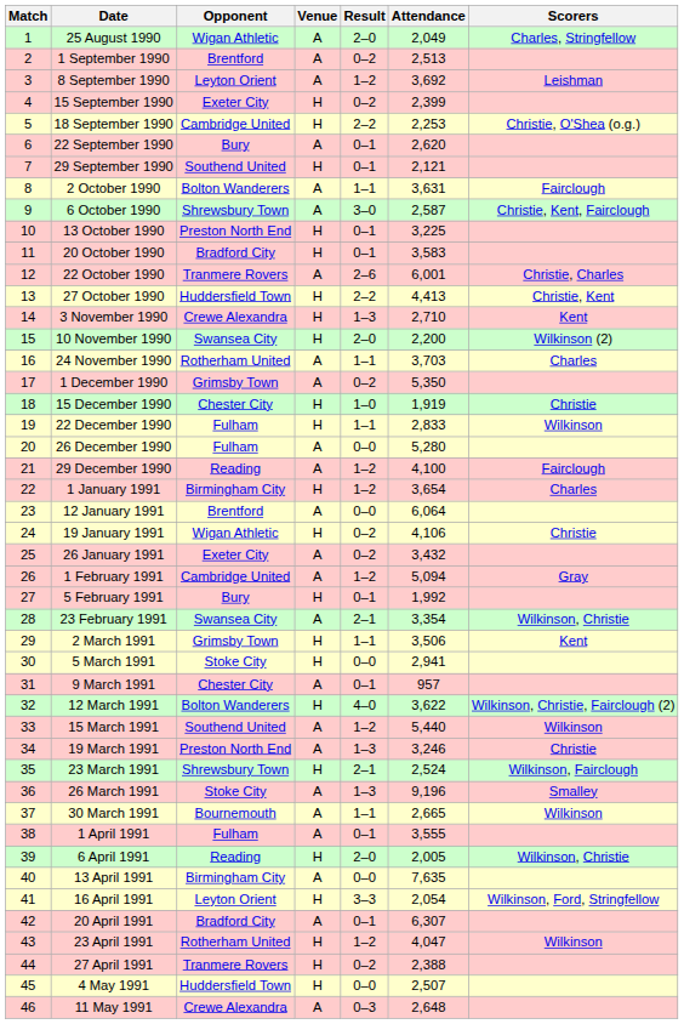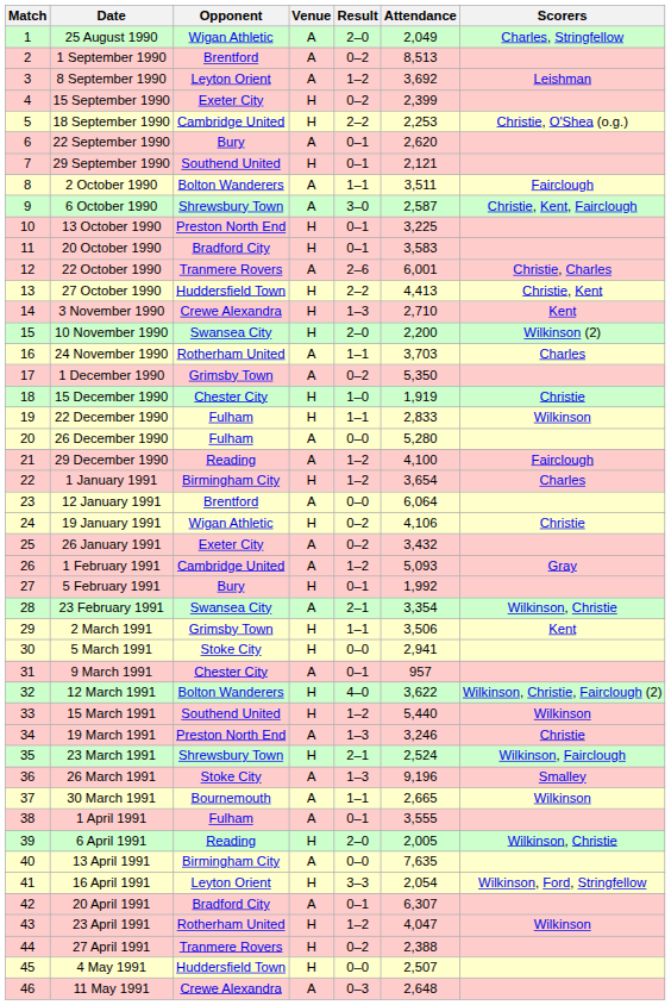 <table class="wikitable" style="font-size:100%; text-align:center">
 <tr>
 <th>Match</th>
 <th>Date</th>
 <th>Opponent</th>
 <th>Venue</th>
 <th>Result</th>
 <th>Attendance</th>
 <th>Scorers</th>
 </tr>
 <tr style="background: #CCFFCC;">
 <td>1</td>
 <td>25 August 1990</td>
 <td><a href='#'>Wigan Athletic</a></td>
 <td>A</td>
 <td>2–0</td>
 <td>2,049</td>
 <td><a href='#'>Charles</a>, <a href='#'>Stringfellow</a></td>
 </tr>
 <tr style="background: #FFCCCC;">
 <td>2</td>
 <td>1 September 1990</td>
 <td><a href='#'>Brentford</a></td>
 <td>A</td>
 <td>0–2</td>
-<td>2,513</td>
+<td>8,513</td>
 <td></td>
 </tr>
 <tr style="background: #FFCCCC;">
 <td>3</td>
 <td>8 September 1990</td>
 <td><a href='#'>Leyton Orient</a></td>
 <td>A</td>
 <td>1–2</td>
 <td>3,692</td>
 <td><a href='#'>Leishman</a></td>
 </tr>
 <tr style="background: #FFCCCC;">
 <td>4</td>
 <td>15 September 1990</td>
 <td><a href='#'>Exeter City</a></td>
 <td>H</td>
 <td>0–2</td>
 <td>2,399</td>
 <td></td>
 </tr>
 <tr style="background: #FFFFCC;">
 <td>5</td>
 <td>18 September 1990</td>
 <td><a href='#'>Cambridge United</a></td>
 <td>H</td>
 <td>2–2</td>
 <td>2,253</td>
 <td><a href='#'>Christie</a>, <a href='#'>O'Shea</a> (o.g.)</td>
 </tr>
 <tr style="background: #FFCCCC;">
 <td>6</td>
 <td>22 September 1990</td>
 <td><a href='#'>Bury</a></td>
 <td>A</td>
 <td>0–1</td>
 <td>2,620</td>
 <td></td>
 </tr>
 <tr style="background: #FFCCCC;">
 <td>7</td>
 <td>29 September 1990</td>
 <td><a href='#'>Southend United</a></td>
 <td>H</td>
 <td>0–1</td>
 <td>2,121</td>
 <td></td>
 </tr>
 <tr style="background: #FFFFCC;">
 <td>8</td>
 <td>2 October 1990</td>
 <td><a href='#'>Bolton Wanderers</a></td>
 <td>A</td>
 <td>1–1</td>
-<td>3,631</td>
+<td>3,511</td>
 <td><a href='#'>Fairclough</a></td>
 </tr>
 <tr style="background: #CCFFCC;">
 <td>9</td>
 <td>6 October 1990</td>
 <td><a href='#'>Shrewsbury Town</a></td>
 <td>A</td>
 <td>3–0</td>
 <td>2,587</td>
 <td><a href='#'>Christie</a>, <a href='#'>Kent</a>, <a href='#'>Fairclough</a></td>
 </tr>
 <tr style="background: #FFCCCC;">
 <td>10</td>
 <td>13 October 1990</td>
 <td><a href='#'>Preston North End</a></td>
 <td>H</td>
 <td>0–1</td>
 <td>3,225</td>
 <td></td>
 </tr>
 <tr style="background: #FFCCCC;">
 <td>11</td>
 <td>20 October 1990</td>
 <td><a href='#'>Bradford City</a></td>
 <td>H</td>
 <td>0–1</td>
 <td>3,583</td>
 <td></td>
 </tr>
 <tr style="background: #FFCCCC;">
 <td>12</td>
 <td>22 October 1990</td>
 <td><a href='#'>Tranmere Rovers</a></td>
 <td>A</td>
 <td>2–6</td>
 <td>6,001</td>
 <td><a href='#'>Christie</a>, <a href='#'>Charles</a></td>
 </tr>
 <tr style="background: #FFFFCC;">
 <td>13</td>
 <td>27 October 1990</td>
 <td><a href='#'>Huddersfield Town</a></td>
 <td>H</td>
 <td>2–2</td>
 <td>4,413</td>
 <td><a href='#'>Christie</a>, <a href='#'>Kent</a></td>
 </tr>
 <tr style="background: #FFCCCC;">
 <td>14</td>
 <td>3 November 1990</td>
 <td><a href='#'>Crewe Alexandra</a></td>
 <td>H</td>
 <td>1–3</td>
 <td>2,710</td>
 <td><a href='#'>Kent</a></td>
 </tr>
 <tr style="background: #CCFFCC;">
 <td>15</td>
 <td>10 November 1990</td>
 <td><a href='#'>Swansea City</a></td>
 <td>H</td>
 <td>2–0</td>
 <td>2,200</td>
 <td><a href='#'>Wilkinson</a> (2)</td>
 </tr>
 <tr style="background: #FFFFCC;">
 <td>16</td>
 <td>24 November 1990</td>
 <td><a href='#'>Rotherham United</a></td>
 <td>A</td>
 <td>1–1</td>
 <td>3,703</td>
 <td><a href='#'>Charles</a></td>
 </tr>
 <tr style="background: #FFCCCC;">
 <td>17</td>
 <td>1 December 1990</td>
 <td><a href='#'>Grimsby Town</a></td>
 <td>A</td>
 <td>0–2</td>
 <td>5,350</td>
 <td></td>
 </tr>
 <tr style="background: #CCFFCC;">
 <td>18</td>
 <td>15 December 1990</td>
 <td><a href='#'>Chester City</a></td>
 <td>H</td>
 <td>1–0</td>
 <td>1,919</td>
 <td><a href='#'>Christie</a></td>
 </tr>
 <tr style="background: #FFFFCC;">
 <td>19</td>
 <td>22 December 1990</td>
 <td><a href='#'>Fulham</a></td>
 <td>H</td>
 <td>1–1</td>
 <td>2,833</td>
 <td><a href='#'>Wilkinson</a></td>
 </tr>
 <tr style="background: #FFFFCC;">
 <td>20</td>
 <td>26 December 1990</td>
 <td><a href='#'>Fulham</a></td>
 <td>A</td>
 <td>0–0</td>
 <td>5,280</td>
 <td></td>
 </tr>
 <tr style="background: #FFCCCC;">
 <td>21</td>
 <td>29 December 1990</td>
 <td><a href='#'>Reading</a></td>
 <td>A</td>
 <td>1–2</td>
 <td>4,100</td>
 <td><a href='#'>Fairclough</a></td>
 </tr>
 <tr style="background: #FFCCCC;">
 <td>22</td>
 <td>1 January 1991</td>
 <td><a href='#'>Birmingham City</a></td>
 <td>H</td>
 <td>1–2</td>
 <td>3,654</td>
 <td><a href='#'>Charles</a></td>
 </tr>
 <tr style="background: #FFFFCC;">
 <td>23</td>
 <td>12 January 1991</td>
 <td><a href='#'>Brentford</a></td>
 <td>A</td>
 <td>0–0</td>
 <td>6,064</td>
 <td></td>
 </tr>
 <tr style="background: #FFFFCC;">
 <td>24</td>
 <td>19 January 1991</td>
 <td><a href='#'>Wigan Athletic</a></td>
 <td>H</td>
 <td>0–2</td>
 <td>4,106</td>
 <td><a href='#'>Christie</a></td>
 </tr>
 <tr style="background: #FFCCCC;">
 <td>25</td>
 <td>26 January 1991</td>
 <td><a href='#'>Exeter City</a></td>
 <td>A</td>
 <td>0–2</td>
 <td>3,432</td>
 <td></td>
 </tr>
 <tr style="background: #FFCCCC;">
 <td>26</td>
 <td>1 February 1991</td>
 <td><a href='#'>Cambridge United</a></td>
 <td>A</td>
 <td>1–2</td>
-<td>5,094</td>
+<td>5,093</td>
 <td><a href='#'>Gray</a></td>
 </tr>
 <tr style="background: #FFCCCC;">
 <td>27</td>
 <td>5 February 1991</td>
 <td><a href='#'>Bury</a></td>
 <td>H</td>
 <td>0–1</td>
 <td>1,992</td>
 <td></td>
 </tr>
 <tr style="background: #CCFFCC;">
 <td>28</td>
 <td>23 February 1991</td>
 <td><a href='#'>Swansea City</a></td>
 <td>A</td>
 <td>2–1</td>
 <td>3,354</td>
 <td><a href='#'>Wilkinson</a>, <a href='#'>Christie</a></td>
 </tr>
 <tr style="background: #FFFFCC;">
 <td>29</td>
 <td>2 March 1991</td>
 <td><a href='#'>Grimsby Town</a></td>
 <td>H</td>
 <td>1–1</td>
 <td>3,506</td>
 <td><a href='#'>Kent</a></td>
 </tr>
 <tr style="background: #FFFFCC;">
 <td>30</td>
 <td>5 March 1991</td>
 <td><a href='#'>Stoke City</a></td>
 <td>H</td>
 <td>0–0</td>
 <td>2,941</td>
 <td></td>
 </tr>
 <tr style="background: #FFCCCC;">
 <td>31</td>
 <td>9 March 1991</td>
 <td><a href='#'>Chester City</a></td>
 <td>A</td>
 <td>0–1</td>
 <td>957</td>
 <td></td>
 </tr>
 <tr style="background: #CCFFCC;">
 <td>32</td>
 <td>12 March 1991</td>
 <td><a href='#'>Bolton Wanderers</a></td>
 <td>H</td>
 <td>4–0</td>
 <td>3,622</td>
 <td><a href='#'>Wilkinson</a>, <a href='#'>Christie</a>, <a href='#'>Fairclough</a> (2)</td>
 </tr>
 <tr style="background: #FFCCCC;">
 <td>33</td>
 <td>15 March 1991</td>
 <td><a href='#'>Southend United</a></td>
-<td>A</td>
+<td>H</td>
 <td>1–2</td>
 <td>5,440</td>
 <td><a href='#'>Wilkinson</a></td>
 </tr>
 <tr style="background: #FFCCCC;">
 <td>34</td>
 <td>19 March 1991</td>
 <td><a href='#'>Preston North End</a></td>
 <td>A</td>
 <td>1–3</td>
 <td>3,246</td>
 <td><a href='#'>Christie</a></td>
 </tr>
 <tr style="background: #CCFFCC;">
 <td>35</td>
 <td>23 March 1991</td>
 <td><a href='#'>Shrewsbury Town</a></td>
 <td>H</td>
 <td>2–1</td>
 <td>2,524</td>
 <td><a href='#'>Wilkinson</a>, <a href='#'>Fairclough</a></td>
 </tr>
 <tr style="background: #FFCCCC;">
 <td>36</td>
 <td>26 March 1991</td>
 <td><a href='#'>Stoke City</a></td>
 <td>A</td>
 <td>1–3</td>
 <td>9,196</td>
 <td><a href='#'>Smalley</a></td>
 </tr>
 <tr style="background: #FFFFCC;">
 <td>37</td>
 <td>30 March 1991</td>
 <td><a href='#'>Bournemouth</a></td>
 <td>A</td>
 <td>1–1</td>
 <td>2,665</td>
 <td><a href='#'>Wilkinson</a></td>
 </tr>
 <tr style="background: #FFCCCC;">
 <td>38</td>
 <td>1 April 1991</td>
 <td><a href='#'>Fulham</a></td>
 <td>A</td>
 <td>0–1</td>
 <td>3,555</td>
 <td></td>
 </tr>
 <tr style="background: #CCFFCC;">
 <td>39</td>
 <td>6 April 1991</td>
 <td><a href='#'>Reading</a></td>
 <td>H</td>
 <td>2–0</td>
 <td>2,005</td>
 <td><a href='#'>Wilkinson</a>, <a href='#'>Christie</a></td>
 </tr>
 <tr style="background: #FFFFCC;">
 <td>40</td>
 <td>13 April 1991</td>
 <td><a href='#'>Birmingham City</a></td>
 <td>A</td>
 <td>0–0</td>
 <td>7,635</td>
 <td></td>
 </tr>
 <tr style="background: #FFFFCC;">
 <td>41</td>
 <td>16 April 1991</td>
 <td><a href='#'>Leyton Orient</a></td>
 <td>H</td>
 <td>3–3</td>
 <td>2,054</td>
 <td><a href='#'>Wilkinson</a>, <a href='#'>Ford</a>, <a href='#'>Stringfellow</a></td>
 </tr>
 <tr style="background: #FFCCCC;">
 <td>42</td>
 <td>20 April 1991</td>
 <td><a href='#'>Bradford City</a></td>
 <td>A</td>
 <td>0–1</td>
 <td>6,307</td>
 <td></td>
 </tr>
 <tr style="background: #FFCCCC;">
 <td>43</td>
 <td>23 April 1991</td>
 <td><a href='#'>Rotherham United</a></td>
 <td>H</td>
 <td>1–2</td>
 <td>4,047</td>
 <td><a href='#'>Wilkinson</a></td>
 </tr>
 <tr style="background: #FFCCCC;">
 <td>44</td>
 <td>27 April 1991</td>
 <td><a href='#'>Tranmere Rovers</a></td>
 <td>H</td>
 <td>0–2</td>
 <td>2,388</td>
 <td></td>
 </tr>
 <tr style="background: #FFFFCC;">
 <td>45</td>
 <td>4 May 1991</td>
 <td><a href='#'>Huddersfield Town</a></td>
 <td>H</td>
 <td>0–0</td>
 <td>2,507</td>
 <td></td>
 </tr>
 <tr style="background: #FFCCCC;">
 <td>46</td>
 <td>11 May 1991</td>
 <td><a href='#'>Crewe Alexandra</a></td>
 <td>A</td>
 <td>0–3</td>
 <td>2,648</td>
 <td></td>
 </tr>
 </table>
